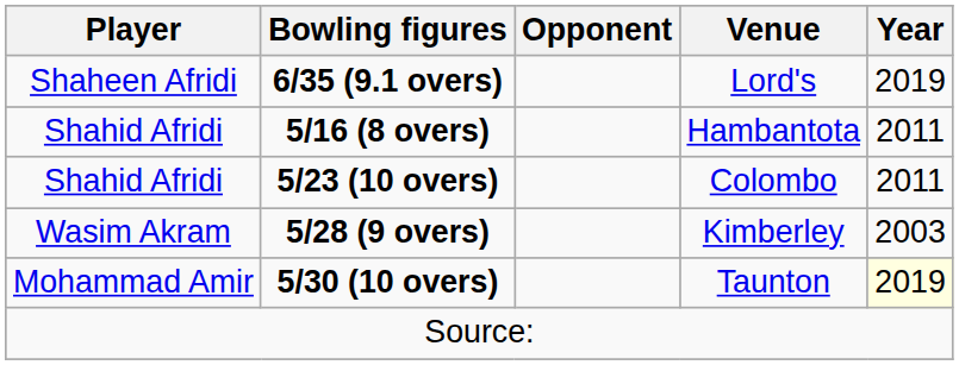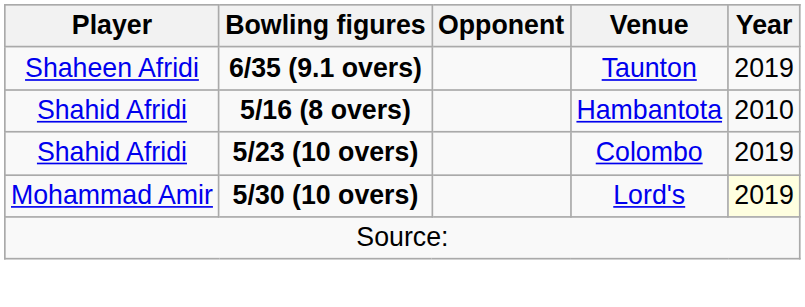 <table class="wikitable" style="text-align:center">
 <tr>
 <th scope="col">Player</th>
 <th scope="col">Bowling figures</th>
 <th scope="col">Opponent</th>
 <th scope="col">Venue</th>
 <th scope="col">Year</th>
 </tr>
 <tr>
 <td><a href='#'>Shaheen Afridi</a></td>
 <td><strong>6/35 (9.1 overs)</strong></td>
 <td></td>
-<td><a href='#'>Lord's</a></td>
+<td><a href='#'>Taunton</a></td>
 <td>2019</td>
 </tr>
 <tr>
 <td><a href='#'>Shahid Afridi</a></td>
 <td><strong>5/16 (8 overs)</strong></td>
 <td></td>
 <td><a href='#'>Hambantota</a></td>
-<td>2011</td>
+<td>2010</td>
 </tr>
 <tr>
 <td><a href='#'>Shahid Afridi</a></td>
 <td><strong>5/23 (10 overs)</strong></td>
 <td></td>
 <td><a href='#'>Colombo</a></td>
-<td>2011</td>
-</tr>
-<tr>
-<td><a href='#'>Wasim Akram</a></td>
-<td><strong>5/28 (9 overs)</strong></td>
-<td></td>
-<td><a href='#'>Kimberley</a></td>
-<td>2003</td>
+<td>2019</td>
 </tr>
 <tr>
 <td><a href='#'>Mohammad Amir</a></td>
 <td><strong>5/30 (10 overs)</strong></td>
 <td></td>
-<td><a href='#'>Taunton</a></td>
+<td><a href='#'>Lord's</a></td>
 <td style="background: lightyellow;">2019</td>
 </tr>
 <tr>
 <td colspan="5">Source: </td>
 </tr>
 </table>
